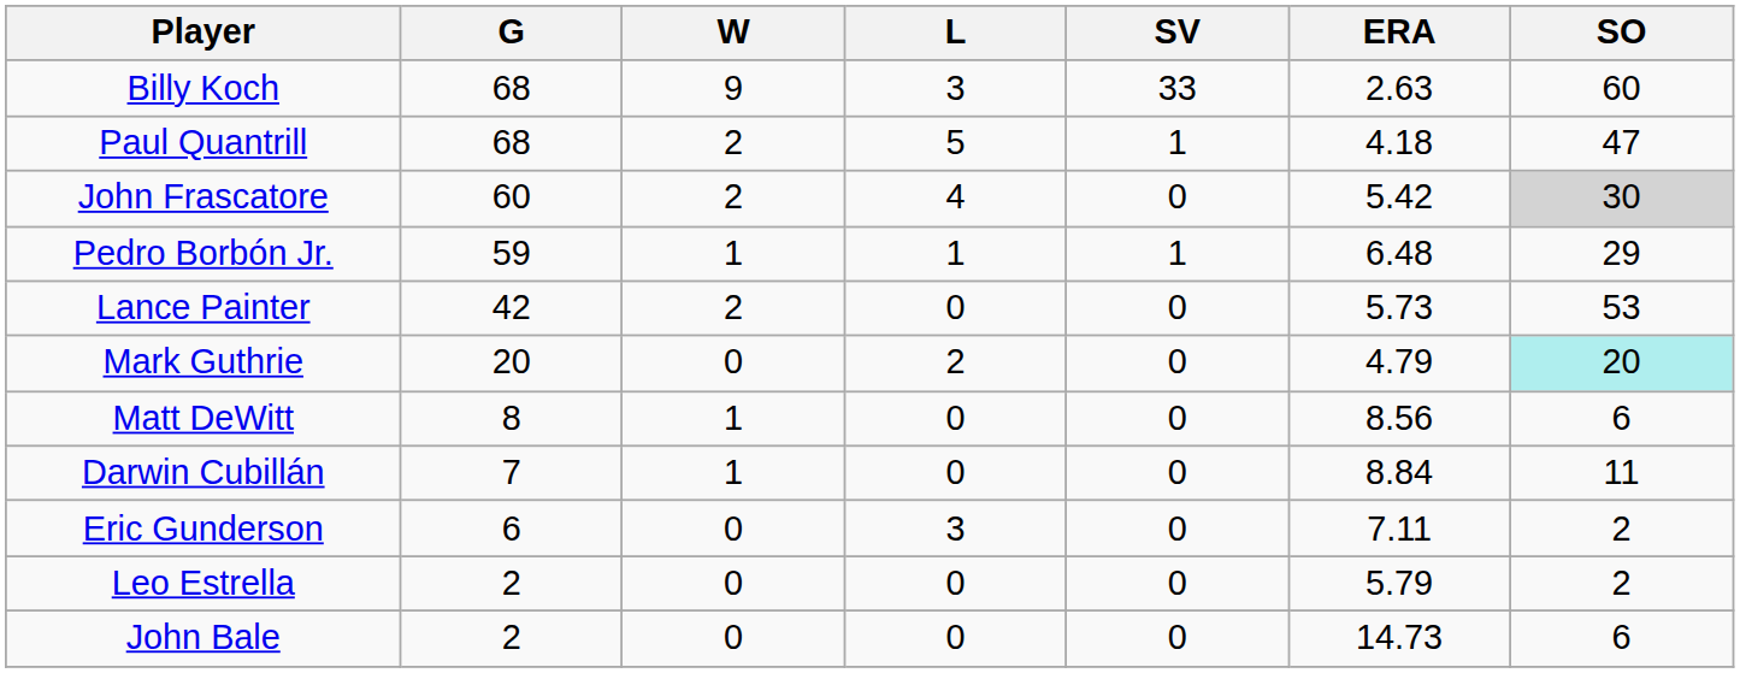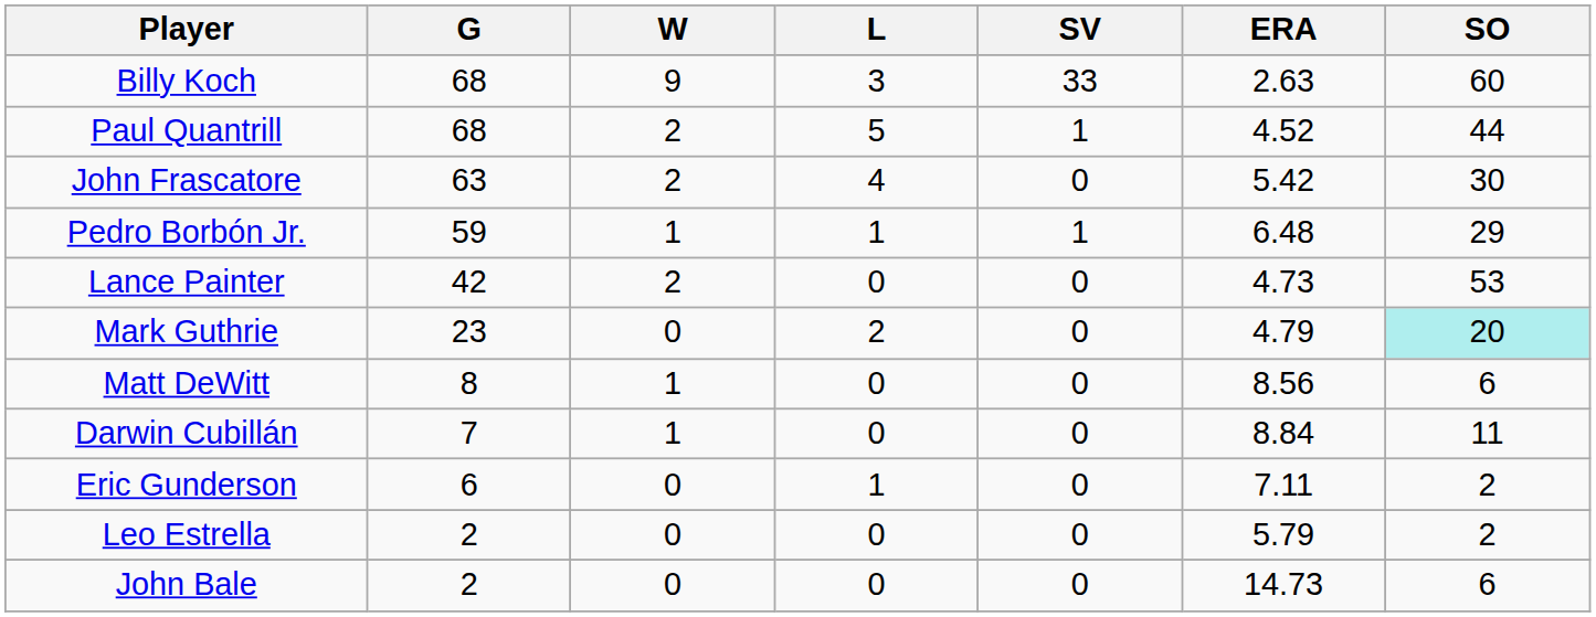 <table class="wikitable sortable">
 <tr>
 <th bgcolor="#DDDDFF" width="16%">Player</th>
 <th bgcolor="#DDDDFF" width="9%">G</th>
 <th bgcolor="#DDDDFF" width="9%">W</th>
 <th bgcolor="#DDDDFF" width="9%">L</th>
 <th bgcolor="#DDDDFF" width="9%">SV</th>
 <th bgcolor="#DDDDFF" width="9%">ERA</th>
 <th bgcolor="#DDDDFF" width="9%">SO</th>
 </tr>
 <tr align="center">
 <td><a href='#'>Billy Koch</a></td>
 <td>68</td>
 <td>9</td>
 <td>3</td>
 <td>33</td>
 <td>2.63</td>
 <td>60</td>
 </tr>
 <tr align=center>
 <td><a href='#'>Paul Quantrill</a></td>
 <td>68</td>
 <td>2</td>
 <td>5</td>
 <td>1</td>
-<td>4.18</td>
-<td>47</td>
+<td>4.52</td>
+<td>44</td>
 </tr>
 <tr align=center>
 <td><a href='#'>John Frascatore</a></td>
-<td>60</td>
+<td>63</td>
 <td>2</td>
 <td>4</td>
 <td>0</td>
 <td>5.42</td>
-<td style="background: lightgrey;">30</td>
+<td>30</td>
 </tr>
 <tr align=center>
 <td><a href='#'>Pedro Borbón Jr.</a></td>
 <td>59</td>
 <td>1</td>
 <td>1</td>
 <td>1</td>
 <td>6.48</td>
 <td>29</td>
 </tr>
 <tr align=center>
 <td><a href='#'>Lance Painter</a></td>
 <td>42</td>
 <td>2</td>
 <td>0</td>
 <td>0</td>
-<td>5.73</td>
+<td>4.73</td>
 <td>53</td>
 </tr>
 <tr align=center>
 <td><a href='#'>Mark Guthrie</a></td>
-<td>20</td>
+<td>23</td>
 <td>0</td>
 <td>2</td>
 <td>0</td>
 <td>4.79</td>
 <td style="background: paleturquoise;">20</td>
 </tr>
 <tr align=center>
 <td><a href='#'>Matt DeWitt</a></td>
 <td>8</td>
 <td>1</td>
 <td>0</td>
 <td>0</td>
 <td>8.56</td>
 <td>6</td>
 </tr>
 <tr align=center>
 <td><a href='#'>Darwin Cubillán</a></td>
 <td>7</td>
 <td>1</td>
 <td>0</td>
 <td>0</td>
 <td>8.84</td>
 <td>11</td>
 </tr>
 <tr align=center>
 <td><a href='#'>Eric Gunderson</a></td>
 <td>6</td>
 <td>0</td>
-<td>3</td>
+<td>1</td>
 <td>0</td>
 <td>7.11</td>
 <td>2</td>
 </tr>
 <tr align=center>
 <td><a href='#'>Leo Estrella</a></td>
 <td>2</td>
 <td>0</td>
 <td>0</td>
 <td>0</td>
 <td>5.79</td>
 <td>2</td>
 </tr>
 <tr align=center>
 <td><a href='#'>John Bale</a></td>
 <td>2</td>
 <td>0</td>
 <td>0</td>
 <td>0</td>
 <td>14.73</td>
 <td>6</td>
 </tr>
 </table>
